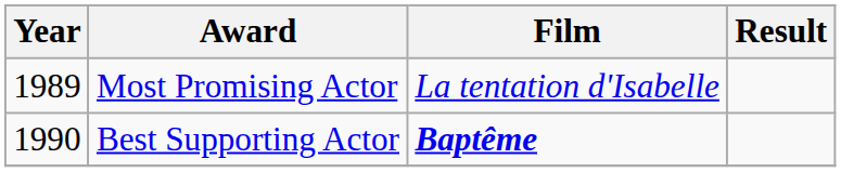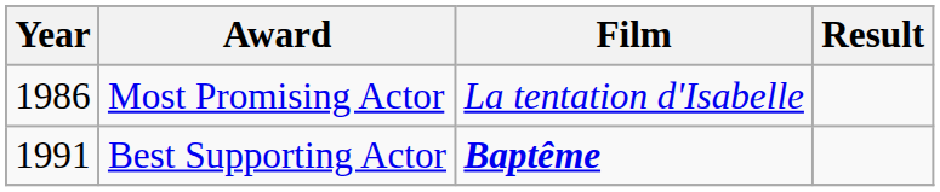 <table class="wikitable">
 <tr>
 <th>Year</th>
 <th>Award</th>
 <th>Film</th>
 <th>Result</th>
 </tr>
 <tr>
-<td>1989</td>
+<td>1986</td>
 <td><a href='#'>Most Promising Actor</a></td>
 <td><em><a href='#'>La tentation d'Isabelle</a></em></td>
 <td></td>
 </tr>
 <tr>
-<td>1990</td>
+<td>1991</td>
 <td><a href='#'>Best Supporting Actor</a></td>
 <td><strong><em><a href='#'>Baptême</a></em></strong></td>
 <td></td>
 </tr>
 <tr>
 </tr>
 </table>
